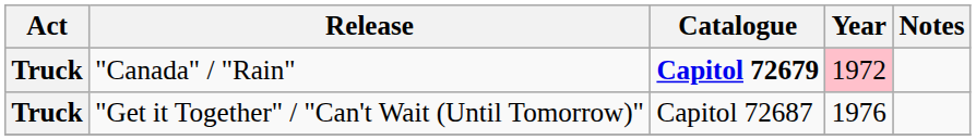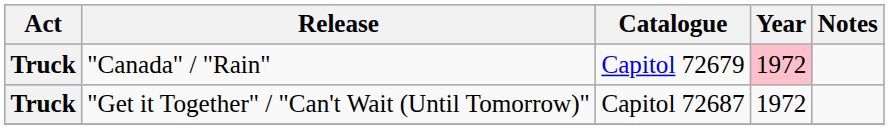 <table class="wikitable plainrowheaders sortable">
 <tr>
 <th scope="col" class="unsortable">Act</th>
 <th scope="col">Release</th>
 <th scope="col">Catalogue</th>
 <th scope="col">Year</th>
 <th scope="col" class="unsortable">Notes</th>
 </tr>
 <tr>
 <th scope="row">Truck</th>
 <td>"Canada" / "Rain"</td>
-<td><strong><a href='#'>Capitol</a>  72679</strong></td>
+<td><a href='#'>Capitol</a>  72679</td>
 <td style="background: pink;">1972</td>
 <td></td>
 </tr>
 <tr>
 <th scope="row">Truck</th>
 <td>"Get it Together" / "Can't Wait (Until Tomorrow)"</td>
 <td>Capitol  72687</td>
-<td>1976</td>
+<td>1972</td>
 <td></td>
 </tr>
 <tr>
 </tr>
 </table>
